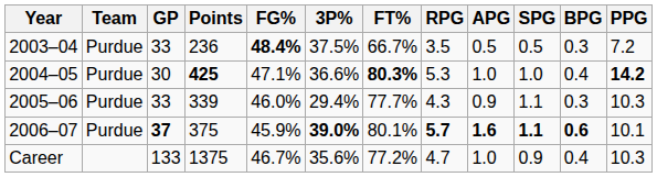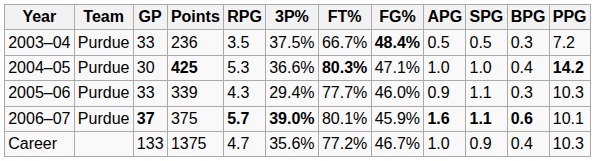 <table class="wikitable">
 <tr>
 <th>Year</th>
 <th>Team</th>
 <th>GP</th>
 <th>Points</th>
-<th>FG%</th>
+<th>RPG</th>
 <th>3P%</th>
 <th>FT%</th>
-<th>RPG</th>
+<th>FG%</th>
 <th>APG</th>
 <th>SPG</th>
 <th>BPG</th>
 <th>PPG</th>
 </tr>
 <tr>
 <td>2003–04</td>
 <td>Purdue</td>
 <td>33</td>
 <td>236</td>
-<td><strong>48.4%</strong></td>
+<td>3.5</td>
 <td>37.5%</td>
 <td>66.7%</td>
-<td>3.5</td>
+<td><strong>48.4%</strong></td>
 <td>0.5</td>
 <td>0.5</td>
 <td>0.3</td>
 <td>7.2</td>
 </tr>
 <tr>
 <td>2004–05</td>
 <td>Purdue</td>
 <td>30</td>
 <td><strong>425</strong></td>
-<td>47.1%</td>
+<td>5.3</td>
 <td>36.6%</td>
 <td><strong>80.3%</strong></td>
-<td>5.3</td>
+<td>47.1%</td>
 <td>1.0</td>
 <td>1.0</td>
 <td>0.4</td>
 <td><strong>14.2</strong></td>
 </tr>
 <tr>
 <td>2005–06</td>
 <td>Purdue</td>
 <td>33</td>
 <td>339</td>
-<td>46.0%</td>
+<td>4.3</td>
 <td>29.4%</td>
 <td>77.7%</td>
-<td>4.3</td>
+<td>46.0%</td>
 <td>0.9</td>
 <td>1.1</td>
 <td>0.3</td>
 <td>10.3</td>
 </tr>
 <tr>
 <td>2006–07</td>
 <td>Purdue</td>
 <td><strong>37</strong></td>
 <td>375</td>
-<td>45.9%</td>
+<td><strong>5.7</strong></td>
 <td><strong>39.0%</strong></td>
 <td>80.1%</td>
-<td><strong>5.7</strong></td>
+<td>45.9%</td>
 <td><strong>1.6</strong></td>
 <td><strong>1.1</strong></td>
 <td><strong>0.6</strong></td>
 <td>10.1</td>
 </tr>
 <tr>
 <td>Career</td>
 <td></td>
 <td>133</td>
 <td>1375</td>
-<td>46.7%</td>
+<td>4.7</td>
 <td>35.6%</td>
 <td>77.2%</td>
-<td>4.7</td>
+<td>46.7%</td>
 <td>1.0</td>
 <td>0.9</td>
 <td>0.4</td>
 <td>10.3</td>
 </tr>
 </table>
